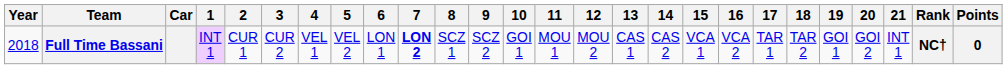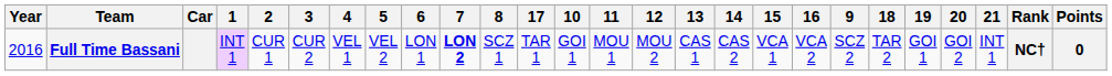 <table class="wikitable" style="text-align:center; font-size:85%">
 <tr>
 <th>Year</th>
 <th>Team</th>
 <th>Car</th>
 <th>1</th>
 <th>2</th>
 <th>3</th>
 <th>4</th>
 <th>5</th>
 <th>6</th>
 <th>7</th>
 <th>8</th>
-<th>9</th>
+<th>17</th>
 <th>10</th>
 <th>11</th>
 <th>12</th>
 <th>13</th>
 <th>14</th>
 <th>15</th>
 <th>16</th>
-<th>17</th>
+<th>9</th>
 <th>18</th>
 <th>19</th>
 <th>20</th>
 <th>21</th>
 <th>Rank</th>
 <th>Points</th>
 </tr>
 <tr>
-<td><a href='#'>2018</a></td>
+<td><a href='#'>2016</a></td>
 <th nowrap><a href='#'>Full Time Bassani</a></th>
 <th></th>
 <td style="background:#EFCFFF;"><a href='#'>INT<br>1</a><br></td>
 <td><a href='#'>CUR<br>1</a></td>
 <td><a href='#'>CUR<br>2</a></td>
 <td><a href='#'>VEL<br>1</a></td>
 <td><a href='#'>VEL<br>2</a></td>
 <td><a href='#'>LON<br>1</a></td>
 <td><strong><a href='#'>LON<br>2</a></strong></td>
 <td><a href='#'>SCZ<br>1</a></td>
-<td><a href='#'>SCZ<br>2</a></td>
+<td><a href='#'>TAR<br>1</a></td>
 <td><a href='#'>GOI<br>1</a></td>
 <td><a href='#'>MOU<br>1</a></td>
 <td><a href='#'>MOU<br>2</a></td>
 <td><a href='#'>CAS<br>1</a></td>
 <td><a href='#'>CAS<br>2</a></td>
 <td><a href='#'>VCA<br>1</a></td>
 <td><a href='#'>VCA<br>2</a></td>
-<td><a href='#'>TAR<br>1</a></td>
+<td><a href='#'>SCZ<br>2</a></td>
 <td><a href='#'>TAR<br>2</a></td>
 <td><a href='#'>GOI<br>1</a></td>
 <td><a href='#'>GOI<br>2</a></td>
 <td><a href='#'>INT<br>1</a></td>
 <th>NC†</th>
 <th>0</th>
 </tr>
 </table>
